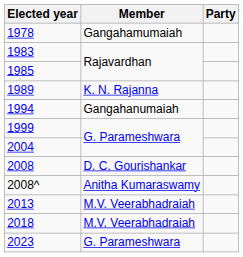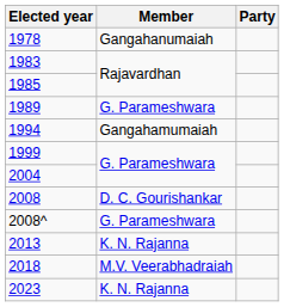 <table class="wikitable sortable">
 <tr>
 <th>Elected year</th>
 <th>Member</th>
 <th colspan=2>Party</th>
 </tr>
 <tr>
 <td><a href='#'>1978</a></td>
-<td>Gangahamumaiah</td>
+<td>Gangahanumaiah</td>
 <td></td>
 </tr>
 <tr>
 <td><a href='#'>1983</a></td>
 <td rowspan="2">Rajavardhan</td>
 <td></td>
 </tr>
 <tr>
 <td><a href='#'>1985</a></td>
 </tr>
 <tr>
 <td><a href='#'>1989</a></td>
-<td><a href='#'>K. N. Rajanna</a></td>
+<td><a href='#'>G. Parameshwara</a></td>
 <td></td>
 </tr>
 <tr>
 <td><a href='#'>1994</a></td>
-<td>Gangahanumaiah</td>
+<td>Gangahamumaiah</td>
 <td></td>
 </tr>
 <tr>
 <td><a href='#'>1999</a></td>
 <td rowspan="2"><a href='#'>G. Parameshwara</a></td>
 <td></td>
 </tr>
 <tr>
 <td><a href='#'>2004</a></td>
 </tr>
 <tr>
 <td><a href='#'>2008</a></td>
 <td><a href='#'>D. C. Gourishankar</a></td>
 <td></td>
 </tr>
 <tr>
 <td>2008^</td>
-<td><a href='#'>Anitha Kumaraswamy</a></td>
+<td><a href='#'>G. Parameshwara</a></td>
 </tr>
 <tr>
 <td><a href='#'>2013</a></td>
-<td><a href='#'>M.V. Veerabhadraiah</a></td>
+<td><a href='#'>K. N. Rajanna</a></td>
 <td></td>
 </tr>
 <tr>
 <td><a href='#'>2018</a></td>
 <td><a href='#'>M.V. Veerabhadraiah</a></td>
 <td></td>
 </tr>
 <tr>
 <td><a href='#'>2023</a></td>
-<td><a href='#'>G. Parameshwara</a></td>
+<td><a href='#'>K. N. Rajanna</a></td>
 <td></td>
 </tr>
 </table>
